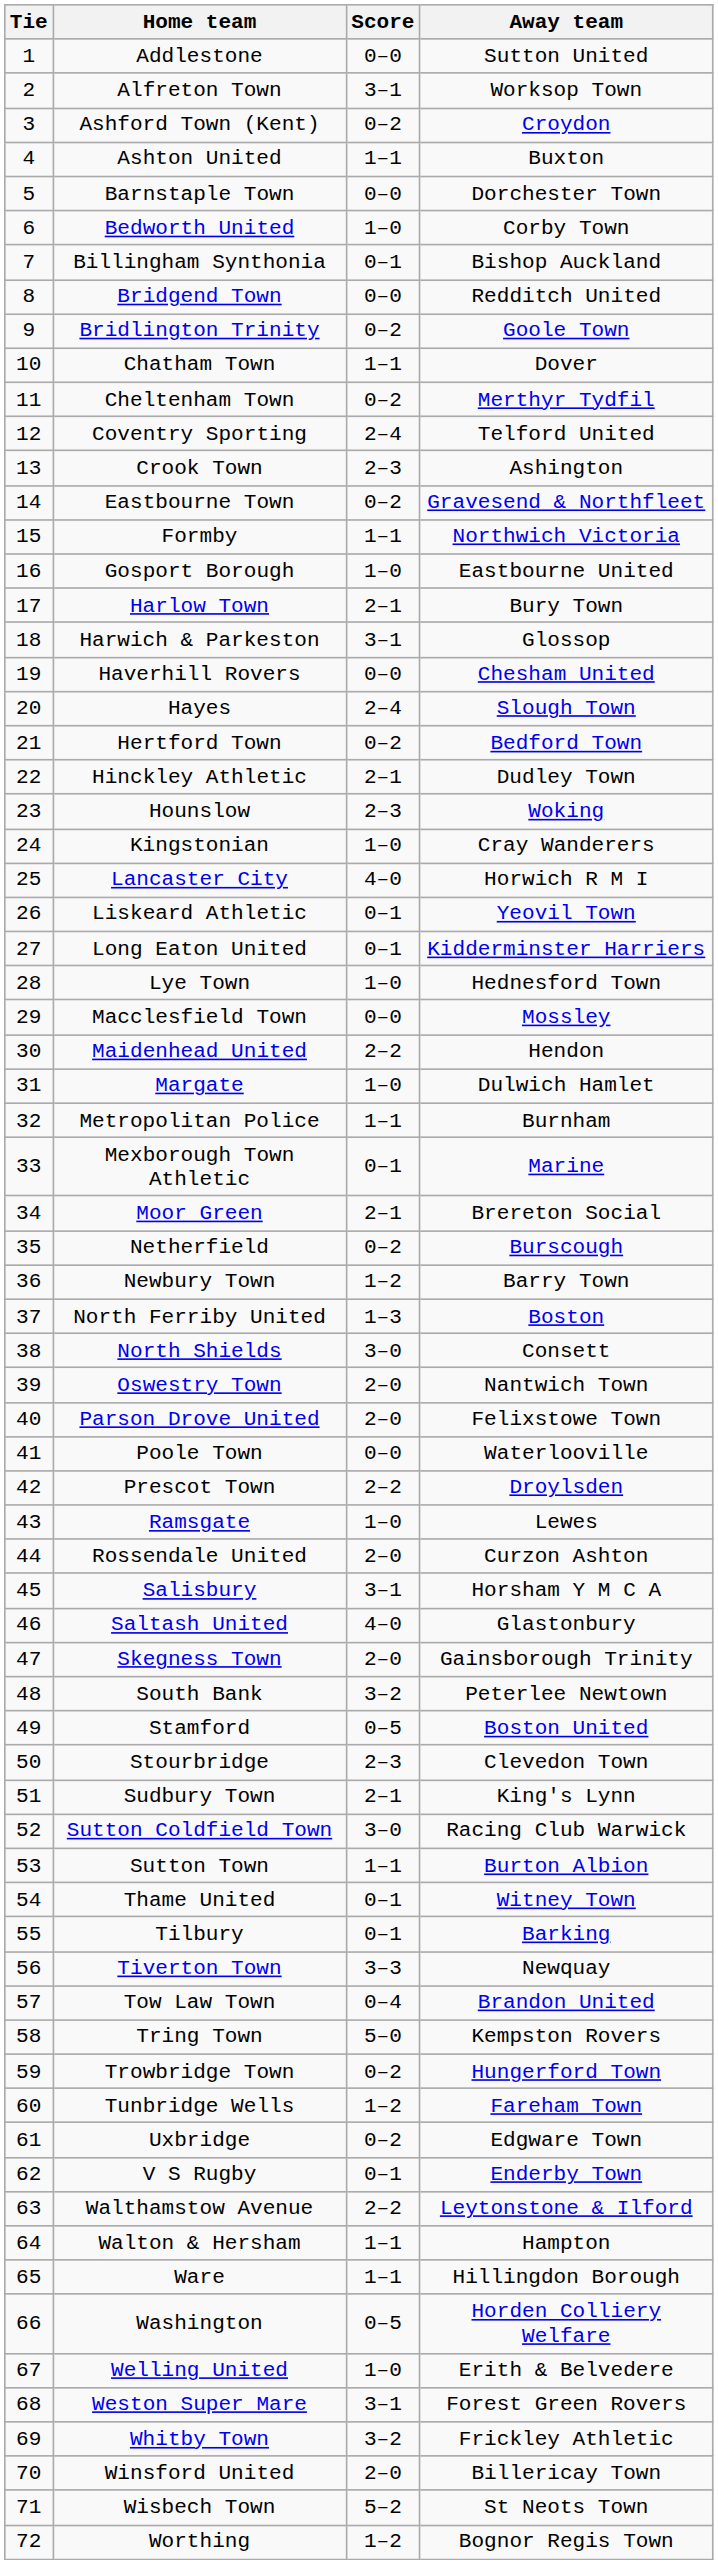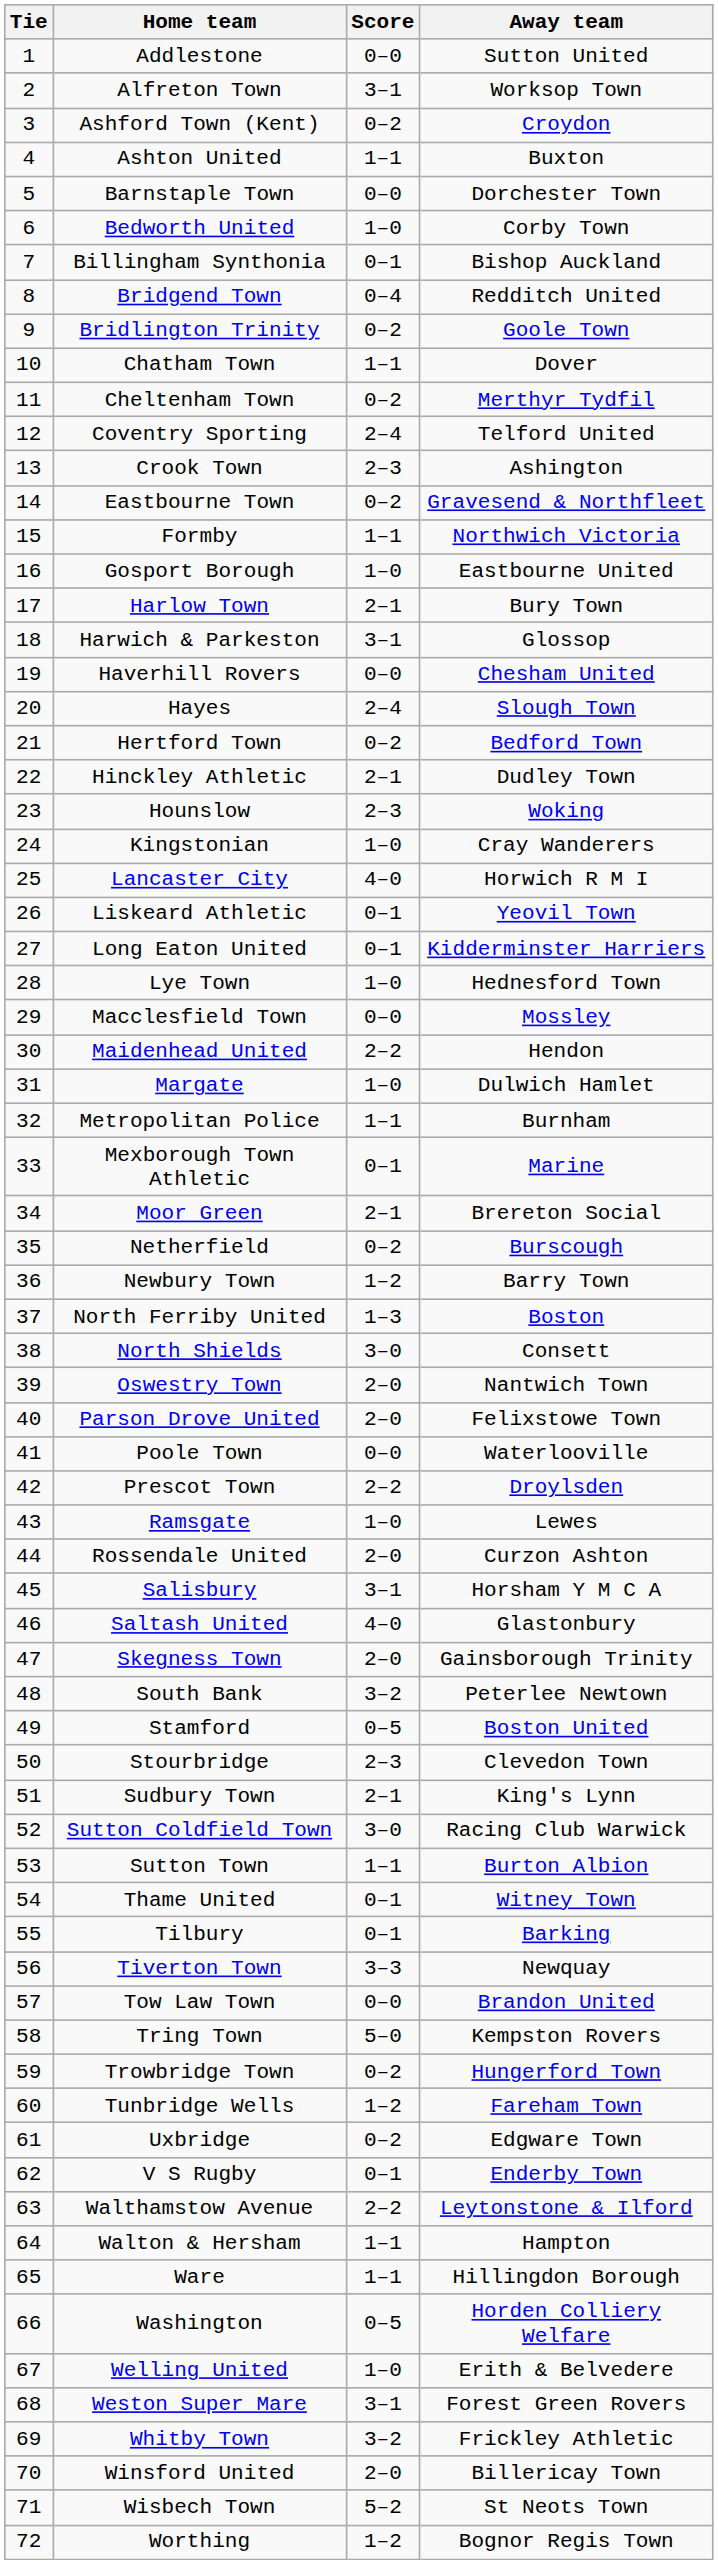 <table class="wikitable" style="text-align:center;">
 <tr>
 <th width=20>Tie</th>
 <th width=175>Home team</th>
 <th width=20>Score</th>
 <th width=175>Away team</th>
 </tr>
 <tr>
 <td>1</td>
 <td>Addlestone</td>
 <td>0–0</td>
 <td>Sutton United</td>
 </tr>
 <tr>
 <td>2</td>
 <td>Alfreton Town</td>
 <td>3–1</td>
 <td>Worksop Town</td>
 </tr>
 <tr>
 <td>3</td>
 <td>Ashford Town (Kent)</td>
 <td>0–2</td>
 <td><a href='#'>Croydon</a></td>
 </tr>
 <tr>
 <td>4</td>
 <td>Ashton United</td>
 <td>1–1</td>
 <td>Buxton</td>
 </tr>
 <tr>
 <td>5</td>
 <td>Barnstaple Town</td>
 <td>0–0</td>
 <td>Dorchester Town</td>
 </tr>
 <tr>
 <td>6</td>
 <td><a href='#'>Bedworth United</a></td>
 <td>1–0</td>
 <td>Corby Town</td>
 </tr>
 <tr>
 <td>7</td>
 <td>Billingham Synthonia</td>
 <td>0–1</td>
 <td>Bishop Auckland</td>
 </tr>
 <tr>
 <td>8</td>
 <td><a href='#'>Bridgend Town</a></td>
-<td>0–0</td>
+<td>0–4</td>
 <td>Redditch United</td>
 </tr>
 <tr>
 <td>9</td>
 <td><a href='#'>Bridlington Trinity</a></td>
 <td>0–2</td>
 <td><a href='#'>Goole Town</a></td>
 </tr>
 <tr>
 <td>10</td>
 <td>Chatham Town</td>
 <td>1–1</td>
 <td>Dover</td>
 </tr>
 <tr>
 <td>11</td>
 <td>Cheltenham Town</td>
 <td>0–2</td>
 <td><a href='#'>Merthyr Tydfil</a></td>
 </tr>
 <tr>
 <td>12</td>
 <td>Coventry Sporting</td>
 <td>2–4</td>
 <td>Telford United</td>
 </tr>
 <tr>
 <td>13</td>
 <td>Crook Town</td>
 <td>2–3</td>
 <td>Ashington</td>
 </tr>
 <tr>
 <td>14</td>
 <td>Eastbourne Town</td>
 <td>0–2</td>
 <td><a href='#'>Gravesend & Northfleet</a></td>
 </tr>
 <tr>
 <td>15</td>
 <td>Formby</td>
 <td>1–1</td>
 <td><a href='#'>Northwich Victoria</a></td>
 </tr>
 <tr>
 <td>16</td>
 <td>Gosport Borough</td>
 <td>1–0</td>
 <td>Eastbourne United</td>
 </tr>
 <tr>
 <td>17</td>
 <td><a href='#'>Harlow Town</a></td>
 <td>2–1</td>
 <td>Bury Town</td>
 </tr>
 <tr>
 <td>18</td>
 <td>Harwich & Parkeston</td>
 <td>3–1</td>
 <td>Glossop</td>
 </tr>
 <tr>
 <td>19</td>
 <td>Haverhill Rovers</td>
 <td>0–0</td>
 <td><a href='#'>Chesham United</a></td>
 </tr>
 <tr>
 <td>20</td>
 <td>Hayes</td>
 <td>2–4</td>
 <td><a href='#'>Slough Town</a></td>
 </tr>
 <tr>
 <td>21</td>
 <td>Hertford Town</td>
 <td>0–2</td>
 <td><a href='#'>Bedford Town</a></td>
 </tr>
 <tr>
 <td>22</td>
 <td>Hinckley Athletic</td>
 <td>2–1</td>
 <td>Dudley Town</td>
 </tr>
 <tr>
 <td>23</td>
 <td>Hounslow</td>
 <td>2–3</td>
 <td><a href='#'>Woking</a></td>
 </tr>
 <tr>
 <td>24</td>
 <td>Kingstonian</td>
 <td>1–0</td>
 <td>Cray Wanderers</td>
 </tr>
 <tr>
 <td>25</td>
 <td><a href='#'>Lancaster City</a></td>
 <td>4–0</td>
 <td>Horwich R M I</td>
 </tr>
 <tr>
 <td>26</td>
 <td>Liskeard Athletic</td>
 <td>0–1</td>
 <td><a href='#'>Yeovil Town</a></td>
 </tr>
 <tr>
 <td>27</td>
 <td>Long Eaton United</td>
 <td>0–1</td>
 <td><a href='#'>Kidderminster Harriers</a></td>
 </tr>
 <tr>
 <td>28</td>
 <td>Lye Town</td>
 <td>1–0</td>
 <td>Hednesford Town</td>
 </tr>
 <tr>
 <td>29</td>
 <td>Macclesfield Town</td>
 <td>0–0</td>
 <td><a href='#'>Mossley</a></td>
 </tr>
 <tr>
 <td>30</td>
 <td><a href='#'>Maidenhead United</a></td>
 <td>2–2</td>
 <td>Hendon</td>
 </tr>
 <tr>
 <td>31</td>
 <td><a href='#'>Margate</a></td>
 <td>1–0</td>
 <td>Dulwich Hamlet</td>
 </tr>
 <tr>
 <td>32</td>
 <td>Metropolitan Police</td>
 <td>1–1</td>
 <td>Burnham</td>
 </tr>
 <tr>
 <td>33</td>
 <td>Mexborough Town Athletic</td>
 <td>0–1</td>
 <td><a href='#'>Marine</a></td>
 </tr>
 <tr>
 <td>34</td>
 <td><a href='#'>Moor Green</a></td>
 <td>2–1</td>
 <td>Brereton Social</td>
 </tr>
 <tr>
 <td>35</td>
 <td>Netherfield</td>
 <td>0–2</td>
 <td><a href='#'>Burscough</a></td>
 </tr>
 <tr>
 <td>36</td>
 <td>Newbury Town</td>
 <td>1–2</td>
 <td>Barry Town</td>
 </tr>
 <tr>
 <td>37</td>
 <td>North Ferriby United</td>
 <td>1–3</td>
 <td><a href='#'>Boston</a></td>
 </tr>
 <tr>
 <td>38</td>
 <td><a href='#'>North Shields</a></td>
 <td>3–0</td>
 <td>Consett</td>
 </tr>
 <tr>
 <td>39</td>
 <td><a href='#'>Oswestry Town</a></td>
 <td>2–0</td>
 <td>Nantwich Town</td>
 </tr>
 <tr>
 <td>40</td>
 <td><a href='#'>Parson Drove United</a></td>
 <td>2–0</td>
 <td>Felixstowe Town</td>
 </tr>
 <tr>
 <td>41</td>
 <td>Poole Town</td>
 <td>0–0</td>
 <td>Waterlooville</td>
 </tr>
 <tr>
 <td>42</td>
 <td>Prescot Town</td>
 <td>2–2</td>
 <td><a href='#'>Droylsden</a></td>
 </tr>
 <tr>
 <td>43</td>
 <td><a href='#'>Ramsgate</a></td>
 <td>1–0</td>
 <td>Lewes</td>
 </tr>
 <tr>
 <td>44</td>
 <td>Rossendale United</td>
 <td>2–0</td>
 <td>Curzon Ashton</td>
 </tr>
 <tr>
 <td>45</td>
 <td><a href='#'>Salisbury</a></td>
 <td>3–1</td>
 <td>Horsham Y M C A</td>
 </tr>
 <tr>
 <td>46</td>
 <td><a href='#'>Saltash United</a></td>
 <td>4–0</td>
 <td>Glastonbury</td>
 </tr>
 <tr>
 <td>47</td>
 <td><a href='#'>Skegness Town</a></td>
 <td>2–0</td>
 <td>Gainsborough Trinity</td>
 </tr>
 <tr>
 <td>48</td>
 <td>South Bank</td>
 <td>3–2</td>
 <td>Peterlee Newtown</td>
 </tr>
 <tr>
 <td>49</td>
 <td>Stamford</td>
 <td>0–5</td>
 <td><a href='#'>Boston United</a></td>
 </tr>
 <tr>
 <td>50</td>
 <td>Stourbridge</td>
 <td>2–3</td>
 <td>Clevedon Town</td>
 </tr>
 <tr>
 <td>51</td>
 <td>Sudbury Town</td>
 <td>2–1</td>
 <td>King's Lynn</td>
 </tr>
 <tr>
 <td>52</td>
 <td><a href='#'>Sutton Coldfield Town</a></td>
 <td>3–0</td>
 <td>Racing Club Warwick</td>
 </tr>
 <tr>
 <td>53</td>
 <td>Sutton Town</td>
 <td>1–1</td>
 <td><a href='#'>Burton Albion</a></td>
 </tr>
 <tr>
 <td>54</td>
 <td>Thame United</td>
 <td>0–1</td>
 <td><a href='#'>Witney Town</a></td>
 </tr>
 <tr>
 <td>55</td>
 <td>Tilbury</td>
 <td>0–1</td>
 <td><a href='#'>Barking</a></td>
 </tr>
 <tr>
 <td>56</td>
 <td><a href='#'>Tiverton Town</a></td>
 <td>3–3</td>
 <td>Newquay</td>
 </tr>
 <tr>
 <td>57</td>
 <td>Tow Law Town</td>
-<td>0–4</td>
+<td>0–0</td>
 <td><a href='#'>Brandon United</a></td>
 </tr>
 <tr>
 <td>58</td>
 <td>Tring Town</td>
 <td>5–0</td>
 <td>Kempston Rovers</td>
 </tr>
 <tr>
 <td>59</td>
 <td>Trowbridge Town</td>
 <td>0–2</td>
 <td><a href='#'>Hungerford Town</a></td>
 </tr>
 <tr>
 <td>60</td>
 <td>Tunbridge Wells</td>
 <td>1–2</td>
 <td><a href='#'>Fareham Town</a></td>
 </tr>
 <tr>
 <td>61</td>
 <td>Uxbridge</td>
 <td>0–2</td>
 <td>Edgware Town</td>
 </tr>
 <tr>
 <td>62</td>
 <td>V S Rugby</td>
 <td>0–1</td>
 <td><a href='#'>Enderby Town</a></td>
 </tr>
 <tr>
 <td>63</td>
 <td>Walthamstow Avenue</td>
 <td>2–2</td>
 <td><a href='#'>Leytonstone & Ilford</a></td>
 </tr>
 <tr>
 <td>64</td>
 <td>Walton & Hersham</td>
 <td>1–1</td>
 <td>Hampton</td>
 </tr>
 <tr>
 <td>65</td>
 <td>Ware</td>
 <td>1–1</td>
 <td>Hillingdon Borough</td>
 </tr>
 <tr>
 <td>66</td>
 <td>Washington</td>
 <td>0–5</td>
 <td><a href='#'>Horden Colliery Welfare</a></td>
 </tr>
 <tr>
 <td>67</td>
 <td><a href='#'>Welling United</a></td>
 <td>1–0</td>
 <td>Erith & Belvedere</td>
 </tr>
 <tr>
 <td>68</td>
 <td><a href='#'>Weston Super Mare</a></td>
 <td>3–1</td>
 <td>Forest Green Rovers</td>
 </tr>
 <tr>
 <td>69</td>
 <td><a href='#'>Whitby Town</a></td>
 <td>3–2</td>
 <td>Frickley Athletic</td>
 </tr>
 <tr>
 <td>70</td>
 <td>Winsford United</td>
 <td>2–0</td>
 <td>Billericay Town</td>
 </tr>
 <tr>
 <td>71</td>
 <td>Wisbech Town</td>
 <td>5–2</td>
 <td>St Neots Town</td>
 </tr>
 <tr>
 <td>72</td>
 <td>Worthing</td>
 <td>1–2</td>
 <td>Bognor Regis Town</td>
 </tr>
 </table>
